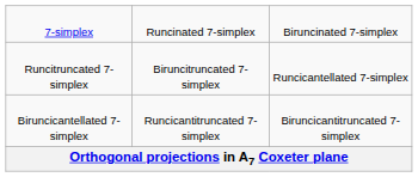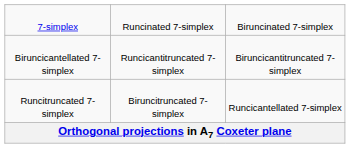 <table class=wikitable style="float:right; margin-left:8px; width:480px">
 <tr align=center>
 <td><br><small><a href='#'>7-simplex</a></small><br></td>
 <td><br><small>Runcinated 7-simplex</small><br></td>
 <td><br><small>Biruncinated 7-simplex</small><br></td>
 </tr>
 <tr align=center>
+<td><br><small>Biruncicantellated 7-simplex</small><br></td>
+<td><br><small>Runcicantitruncated 7-simplex</small><br></td>
+<td><br><small>Biruncicantitruncated 7-simplex</small><br></td>
+</tr>
+<tr align=center>
 <td><br><small>Runcitruncated 7-simplex</small><br></td>
 <td><br><small>Biruncitruncated 7-simplex</small><br></td>
 <td><br><small>Runcicantellated 7-simplex</small><br></td>
-</tr>
-<tr align=center>
-<td><br><small>Biruncicantellated 7-simplex</small><br></td>
-<td><br><small>Runcicantitruncated 7-simplex</small><br></td>
-<td><br><small>Biruncicantitruncated 7-simplex</small><br></td>
 </tr>
 <tr>
 <th colspan=3><a href='#'>Orthogonal projections</a> in A<sub>7</sub> <a href='#'>Coxeter plane</a></th>
 </tr>
 </table>
